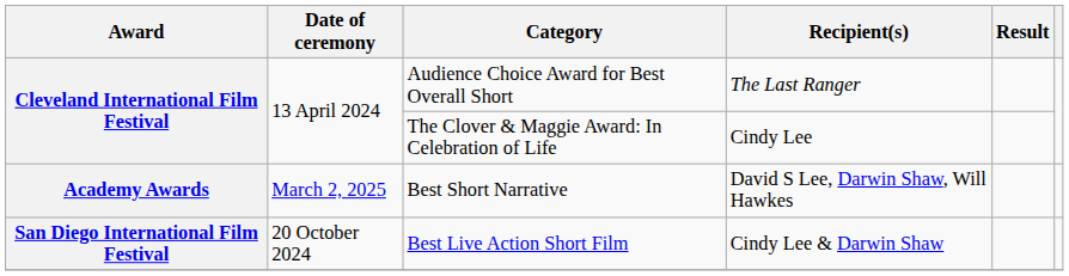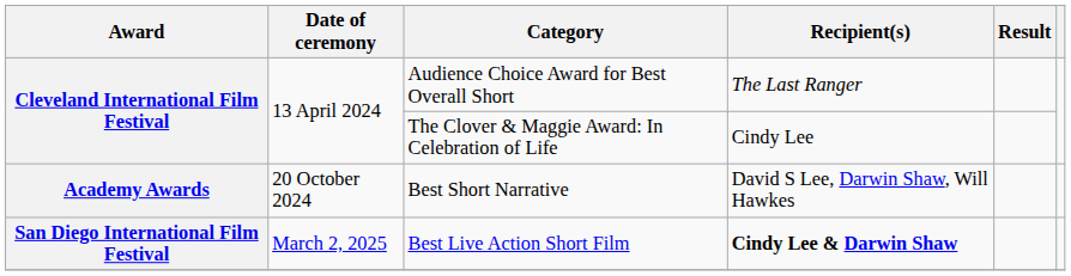 <table class="wikitable sortable plainrowheaders">
 <tr>
 <th scope="col">Award</th>
 <th scope="col">Date of ceremony</th>
 <th scope="col">Category</th>
 <th scope="col">Recipient(s)</th>
 <th scope="col">Result</th>
 <th scope="col" class="unsortable"></th>
 </tr>
 <tr>
 <th scope="row" rowspan=2><a href='#'>Cleveland International Film Festival</a></th>
 <td rowspan=2>13 April 2024</td>
 <td>Audience Choice Award for Best Overall Short</td>
 <td><em>The Last Ranger</em></td>
 <td></td>
 <td align="center"rowspan=2></td>
 </tr>
 <tr>
 <td>The Clover & Maggie Award: In Celebration of Life</td>
 <td>Cindy Lee</td>
 <td></td>
 </tr>
 <tr>
 <th scope="row"><a href='#'>Academy Awards</a></th>
-<td><a href='#'>March 2, 2025</a></td>
+<td>20 October 2024</td>
 <td>Best Short Narrative</td>
 <td>David S Lee, <a href='#'>Darwin Shaw</a>, Will Hawkes</td>
 <td></td>
 <td align="center"></td>
 </tr>
 <tr>
 <th scope="row"><a href='#'>San Diego International Film Festival</a></th>
-<td>20 October 2024</td>
+<td><a href='#'>March 2, 2025</a></td>
 <td><a href='#'>Best Live Action Short Film</a></td>
-<td>Cindy Lee & <a href='#'>Darwin Shaw</a></td>
+<td><strong>Cindy Lee & <a href='#'>Darwin Shaw</a></strong></td>
 <td></td>
 <td align="center"></td>
 </tr>
 <tr>
 </tr>
 </table>
